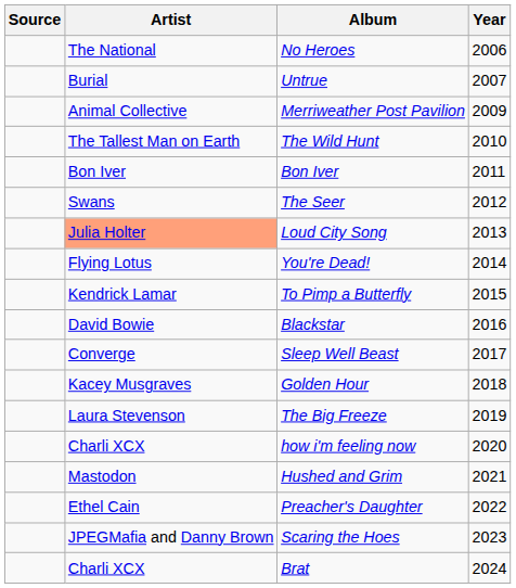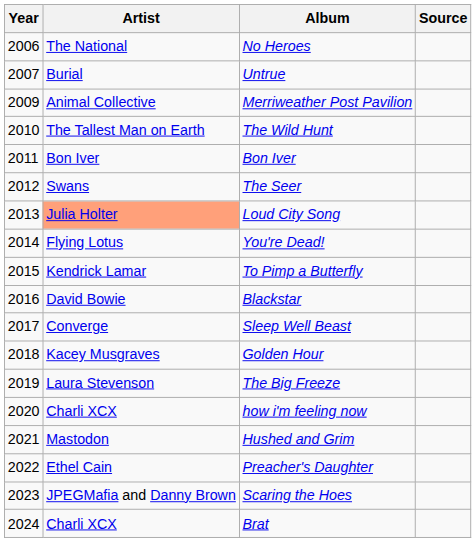 <table class="wikitable" style="font-size:0.95em;line-height:1.5em;">
 <tr>
-<th>Source</th>
+<th>Year</th>
 <th>Artist</th>
 <th>Album</th>
-<th>Year</th>
+<th>Source</th>
 </tr>
 <tr>
-<td></td>
+<td>2006</td>
 <td><a href='#'>The National</a></td>
 <td><em><a href='#'>No Heroes</a></em></td>
-<td>2006</td>
+<td></td>
 </tr>
 <tr>
-<td></td>
+<td>2007</td>
 <td><a href='#'>Burial</a></td>
 <td><a href='#'><em>Untrue</em></a></td>
-<td>2007</td>
+<td></td>
 </tr>
 <tr>
-<td></td>
+<td>2009</td>
 <td><a href='#'>Animal Collective</a></td>
 <td><a href='#'><em>Merriweather Post Pavilion</em></a></td>
-<td>2009</td>
+<td></td>
 </tr>
 <tr>
-<td></td>
+<td>2010</td>
 <td><a href='#'>The Tallest Man on Earth</a></td>
 <td><em><a href='#'>The Wild Hunt</a></em></td>
-<td>2010</td>
+<td></td>
 </tr>
 <tr>
-<td></td>
+<td>2011</td>
 <td><a href='#'>Bon Iver</a></td>
 <td><em><a href='#'>Bon Iver</a></em></td>
-<td>2011</td>
+<td></td>
 </tr>
 <tr>
-<td></td>
+<td>2012</td>
 <td><a href='#'>Swans</a></td>
 <td><em><a href='#'>The Seer</a></em></td>
-<td>2012</td>
+<td></td>
 </tr>
 <tr>
-<td></td>
+<td>2013</td>
 <td style="background: lightsalmon;"><a href='#'>Julia Holter</a></td>
 <td><em><a href='#'>Loud City Song</a></em></td>
-<td>2013</td>
+<td></td>
 </tr>
 <tr>
-<td></td>
+<td>2014</td>
 <td><a href='#'>Flying Lotus</a></td>
 <td><em><a href='#'>You're Dead!</a></em></td>
-<td>2014</td>
+<td></td>
 </tr>
 <tr>
-<td></td>
+<td>2015</td>
 <td><a href='#'>Kendrick Lamar</a></td>
 <td><em><a href='#'>To Pimp a Butterfly</a></em></td>
-<td>2015</td>
+<td></td>
 </tr>
 <tr>
-<td></td>
+<td>2016</td>
 <td><a href='#'>David Bowie</a></td>
 <td><em><a href='#'>Blackstar</a></em></td>
-<td>2016</td>
+<td></td>
 </tr>
 <tr>
-<td></td>
+<td>2017</td>
 <td><a href='#'>Converge</a></td>
 <td><em><a href='#'>Sleep Well Beast</a></em></td>
-<td>2017</td>
+<td></td>
 </tr>
 <tr>
-<td></td>
+<td>2018</td>
 <td><a href='#'>Kacey Musgraves</a></td>
 <td><em><a href='#'>Golden Hour</a></em></td>
-<td>2018</td>
+<td></td>
 </tr>
 <tr>
-<td></td>
+<td>2019</td>
 <td><a href='#'>Laura Stevenson</a></td>
 <td><em><a href='#'>The Big Freeze</a></em></td>
-<td>2019</td>
+<td></td>
 </tr>
 <tr>
-<td></td>
+<td>2020</td>
 <td><a href='#'>Charli XCX</a></td>
 <td><em><a href='#'>how i'm feeling now</a></em></td>
-<td>2020</td>
+<td></td>
 </tr>
 <tr>
-<td></td>
+<td>2021</td>
 <td><a href='#'>Mastodon</a></td>
 <td><em><a href='#'>Hushed and Grim</a></em></td>
-<td>2021</td>
+<td></td>
 </tr>
 <tr>
-<td></td>
+<td>2022</td>
 <td><a href='#'>Ethel Cain</a></td>
 <td><em><a href='#'>Preacher's Daughter</a></em></td>
-<td>2022</td>
+<td></td>
 </tr>
 <tr>
-<td></td>
+<td>2023</td>
 <td><a href='#'>JPEGMafia</a> and <a href='#'>Danny Brown</a></td>
 <td><em><a href='#'>Scaring the Hoes</a></em></td>
-<td>2023</td>
+<td></td>
 </tr>
 <tr>
-<td></td>
+<td>2024</td>
 <td><a href='#'>Charli XCX</a></td>
 <td><em><a href='#'>Brat</a></em></td>
-<td>2024</td>
+<td></td>
 </tr>
 </table>
